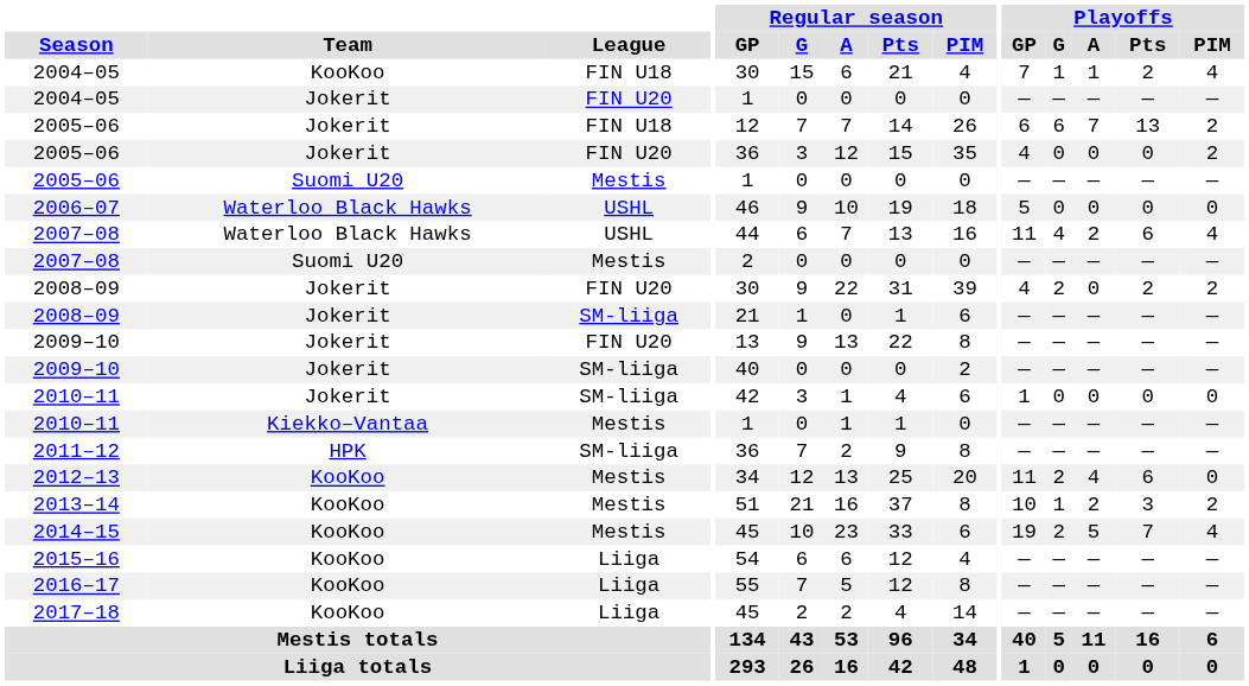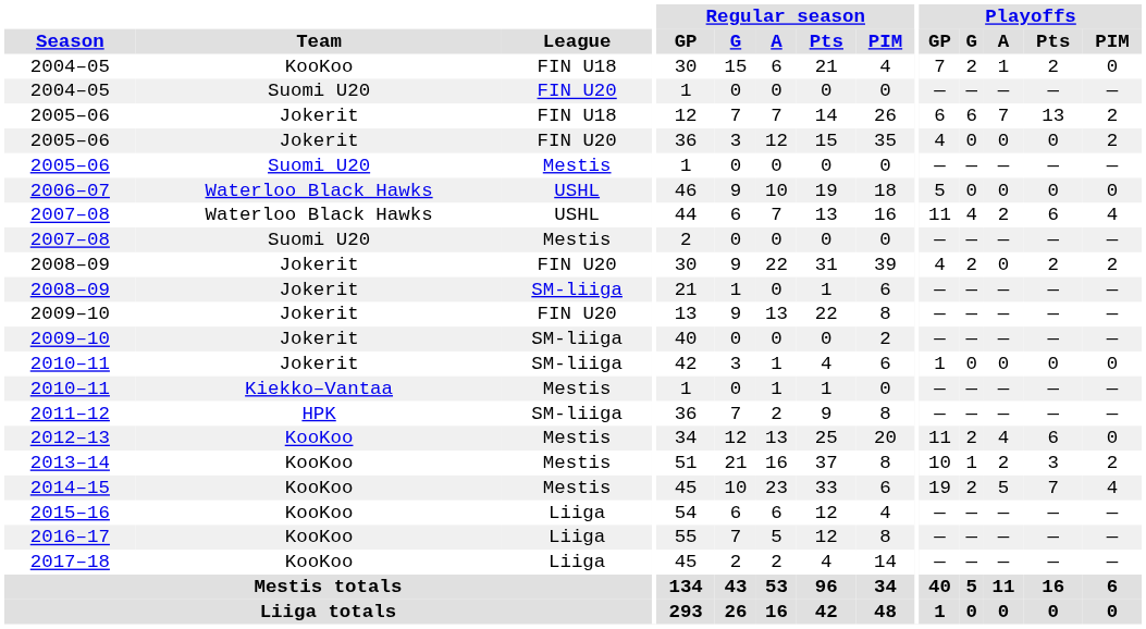 <table border="0" cellpadding="1" cellspacing="0" style="text-align:center; width:60em">
 <tr bgcolor="#e0e0e0">
 <th colspan="3" bgcolor="#ffffff"></th>
 <th rowspan="99" bgcolor="#ffffff"></th>
 <th colspan="5"><a href='#'>Regular season</a></th>
 <th rowspan="99" bgcolor="#ffffff"></th>
 <th colspan="5"><a href='#'>Playoffs</a></th>
 </tr>
 <tr bgcolor="#e0e0e0">
 <th><a href='#'>Season</a></th>
 <th>Team</th>
 <th>League</th>
 <th>GP</th>
 <th><a href='#'>G</a></th>
 <th><a href='#'>A</a></th>
 <th><a href='#'>Pts</a></th>
 <th><a href='#'>PIM</a></th>
 <th>GP</th>
 <th>G</th>
 <th>A</th>
 <th>Pts</th>
 <th>PIM</th>
 </tr>
 <tr>
 <td>2004–05</td>
 <td>KooKoo</td>
 <td>FIN U18</td>
 <td>30</td>
 <td>15</td>
 <td>6</td>
 <td>21</td>
 <td>4</td>
 <td>7</td>
-<td>1</td>
+<td>2</td>
 <td>1</td>
 <td>2</td>
-<td>4</td>
+<td>0</td>
 </tr>
 <tr bgcolor="#f0f0f0">
 <td>2004–05</td>
-<td>Jokerit</td>
+<td>Suomi U20</td>
 <td><a href='#'>FIN U20</a></td>
 <td>1</td>
 <td>0</td>
 <td>0</td>
 <td>0</td>
 <td>0</td>
 <td>—</td>
 <td>—</td>
 <td>—</td>
 <td>—</td>
 <td>—</td>
 </tr>
 <tr>
 <td>2005–06</td>
 <td>Jokerit</td>
 <td>FIN U18</td>
 <td>12</td>
 <td>7</td>
 <td>7</td>
 <td>14</td>
 <td>26</td>
 <td>6</td>
 <td>6</td>
 <td>7</td>
 <td>13</td>
 <td>2</td>
 </tr>
 <tr bgcolor="#f0f0f0">
 <td>2005–06</td>
 <td>Jokerit</td>
 <td>FIN U20</td>
 <td>36</td>
 <td>3</td>
 <td>12</td>
 <td>15</td>
 <td>35</td>
 <td>4</td>
 <td>0</td>
 <td>0</td>
 <td>0</td>
 <td>2</td>
 </tr>
 <tr>
 <td><a href='#'>2005–06</a></td>
 <td><a href='#'>Suomi U20</a></td>
 <td><a href='#'>Mestis</a></td>
 <td>1</td>
 <td>0</td>
 <td>0</td>
 <td>0</td>
 <td>0</td>
 <td>—</td>
 <td>—</td>
 <td>—</td>
 <td>—</td>
 <td>—</td>
 </tr>
 <tr bgcolor="#f0f0f0">
 <td><a href='#'>2006–07</a></td>
 <td><a href='#'>Waterloo Black Hawks</a></td>
 <td><a href='#'>USHL</a></td>
 <td>46</td>
 <td>9</td>
 <td>10</td>
 <td>19</td>
 <td>18</td>
 <td>5</td>
 <td>0</td>
 <td>0</td>
 <td>0</td>
 <td>0</td>
 </tr>
 <tr>
 <td><a href='#'>2007–08</a></td>
 <td>Waterloo Black Hawks</td>
 <td>USHL</td>
 <td>44</td>
 <td>6</td>
 <td>7</td>
 <td>13</td>
 <td>16</td>
 <td>11</td>
 <td>4</td>
 <td>2</td>
 <td>6</td>
 <td>4</td>
 </tr>
 <tr bgcolor="#f0f0f0">
 <td><a href='#'>2007–08</a></td>
 <td>Suomi U20</td>
 <td>Mestis</td>
 <td>2</td>
 <td>0</td>
 <td>0</td>
 <td>0</td>
 <td>0</td>
 <td>—</td>
 <td>—</td>
 <td>—</td>
 <td>—</td>
 <td>—</td>
 </tr>
 <tr>
 <td>2008–09</td>
 <td>Jokerit</td>
 <td>FIN U20</td>
 <td>30</td>
 <td>9</td>
 <td>22</td>
 <td>31</td>
 <td>39</td>
 <td>4</td>
 <td>2</td>
 <td>0</td>
 <td>2</td>
 <td>2</td>
 </tr>
 <tr bgcolor="#f0f0f0">
 <td><a href='#'>2008–09</a></td>
 <td>Jokerit</td>
 <td><a href='#'>SM-liiga</a></td>
 <td>21</td>
 <td>1</td>
 <td>0</td>
 <td>1</td>
 <td>6</td>
 <td>—</td>
 <td>—</td>
 <td>—</td>
 <td>—</td>
 <td>—</td>
 </tr>
 <tr>
 <td>2009–10</td>
 <td>Jokerit</td>
 <td>FIN U20</td>
 <td>13</td>
 <td>9</td>
 <td>13</td>
 <td>22</td>
 <td>8</td>
 <td>—</td>
 <td>—</td>
 <td>—</td>
 <td>—</td>
 <td>—</td>
 </tr>
 <tr bgcolor="#f0f0f0">
 <td><a href='#'>2009–10</a></td>
 <td>Jokerit</td>
 <td>SM-liiga</td>
 <td>40</td>
 <td>0</td>
 <td>0</td>
 <td>0</td>
 <td>2</td>
 <td>—</td>
 <td>—</td>
 <td>—</td>
 <td>—</td>
 <td>—</td>
 </tr>
 <tr>
 <td><a href='#'>2010–11</a></td>
 <td>Jokerit</td>
 <td>SM-liiga</td>
 <td>42</td>
 <td>3</td>
 <td>1</td>
 <td>4</td>
 <td>6</td>
 <td>1</td>
 <td>0</td>
 <td>0</td>
 <td>0</td>
 <td>0</td>
 </tr>
 <tr bgcolor="#f0f0f0">
 <td><a href='#'>2010–11</a></td>
 <td><a href='#'>Kiekko–Vantaa</a></td>
 <td>Mestis</td>
 <td>1</td>
 <td>0</td>
 <td>1</td>
 <td>1</td>
 <td>0</td>
 <td>—</td>
 <td>—</td>
 <td>—</td>
 <td>—</td>
 <td>—</td>
 </tr>
 <tr>
 <td><a href='#'>2011–12</a></td>
 <td><a href='#'>HPK</a></td>
 <td>SM-liiga</td>
 <td>36</td>
 <td>7</td>
 <td>2</td>
 <td>9</td>
 <td>8</td>
 <td>—</td>
 <td>—</td>
 <td>—</td>
 <td>—</td>
 <td>—</td>
 </tr>
 <tr bgcolor="#f0f0f0">
 <td><a href='#'>2012–13</a></td>
 <td><a href='#'>KooKoo</a></td>
 <td>Mestis</td>
 <td>34</td>
 <td>12</td>
 <td>13</td>
 <td>25</td>
 <td>20</td>
 <td>11</td>
 <td>2</td>
 <td>4</td>
 <td>6</td>
 <td>0</td>
 </tr>
 <tr>
 <td><a href='#'>2013–14</a></td>
 <td>KooKoo</td>
 <td>Mestis</td>
 <td>51</td>
 <td>21</td>
 <td>16</td>
 <td>37</td>
 <td>8</td>
 <td>10</td>
 <td>1</td>
 <td>2</td>
 <td>3</td>
 <td>2</td>
 </tr>
 <tr bgcolor="#f0f0f0">
 <td><a href='#'>2014–15</a></td>
 <td>KooKoo</td>
 <td>Mestis</td>
 <td>45</td>
 <td>10</td>
 <td>23</td>
 <td>33</td>
 <td>6</td>
 <td>19</td>
 <td>2</td>
 <td>5</td>
 <td>7</td>
 <td>4</td>
 </tr>
 <tr>
 <td><a href='#'>2015–16</a></td>
 <td>KooKoo</td>
 <td>Liiga</td>
 <td>54</td>
 <td>6</td>
 <td>6</td>
 <td>12</td>
 <td>4</td>
 <td>—</td>
 <td>—</td>
 <td>—</td>
 <td>—</td>
 <td>—</td>
 </tr>
 <tr bgcolor="#f0f0f0">
 <td><a href='#'>2016–17</a></td>
 <td>KooKoo</td>
 <td>Liiga</td>
 <td>55</td>
 <td>7</td>
 <td>5</td>
 <td>12</td>
 <td>8</td>
 <td>—</td>
 <td>—</td>
 <td>—</td>
 <td>—</td>
 <td>—</td>
 </tr>
 <tr>
 <td><a href='#'>2017–18</a></td>
 <td>KooKoo</td>
 <td>Liiga</td>
 <td>45</td>
 <td>2</td>
 <td>2</td>
 <td>4</td>
 <td>14</td>
 <td>—</td>
 <td>—</td>
 <td>—</td>
 <td>—</td>
 <td>—</td>
 </tr>
 <tr bgcolor="#e0e0e0">
 <th colspan="3">Mestis totals</th>
 <th>134</th>
 <th>43</th>
 <th>53</th>
 <th>96</th>
 <th>34</th>
 <th>40</th>
 <th>5</th>
 <th>11</th>
 <th>16</th>
 <th>6</th>
 </tr>
 <tr bgcolor="#e0e0e0">
 <th colspan="3">Liiga totals</th>
 <th>293</th>
 <th>26</th>
 <th>16</th>
 <th>42</th>
 <th>48</th>
 <th>1</th>
 <th>0</th>
 <th>0</th>
 <th>0</th>
 <th>0</th>
 </tr>
 </table>
